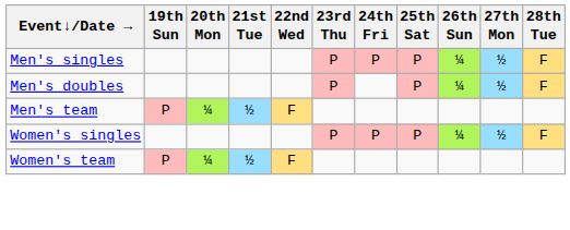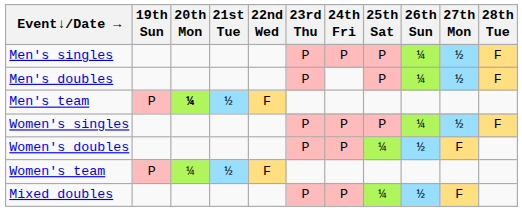 <table class="wikitable" style="margin:0.5em auto; font-size:90%; line-height:1.25em; text-align:center;">
 <tr>
 <th>Event↓/Date →</th>
 <th>19th<br>Sun</th>
 <th>20th<br>Mon</th>
 <th>21st<br>Tue</th>
 <th>22nd<br>Wed</th>
 <th>23rd<br>Thu</th>
 <th>24th<br>Fri</th>
 <th>25th<br>Sat</th>
 <th>26th<br>Sun</th>
 <th>27th<br>Mon</th>
 <th>28th<br>Tue</th>
 </tr>
 <tr>
 <td align="left"><a href='#'>Men's singles</a></td>
 <td></td>
 <td></td>
 <td></td>
 <td></td>
 <td bgcolor="#FFBBBB">P</td>
 <td bgcolor="#FFBBBB">P</td>
 <td bgcolor="#FFBBBB">P</td>
 <td bgcolor="#AFF55B">¼</td>
 <td bgcolor="#97DEFF">½</td>
 <td bgcolor="#FFDF80">F</td>
 </tr>
 <tr>
 <td align="left"><a href='#'>Men's doubles</a></td>
 <td></td>
 <td></td>
 <td></td>
 <td></td>
 <td bgcolor="#FFBBBB">P</td>
 <td></td>
 <td bgcolor="#FFBBBB">P</td>
 <td bgcolor="#AFF55B">¼</td>
 <td bgcolor="#97DEFF">½</td>
 <td bgcolor="#FFDF80">F</td>
 </tr>
 <tr>
 <td align="left"><a href='#'>Men's team</a></td>
 <td bgcolor="#FFBBBB">P</td>
-<td bgcolor="#AFF55B">¼</td>
+<td bgcolor="#AFF55B"><strong>¼</strong></td>
 <td bgcolor="#97DEFF">½</td>
 <td bgcolor="#FFDF80">F</td>
 <td></td>
 <td></td>
 <td></td>
 <td></td>
 <td></td>
 <td></td>
 </tr>
 <tr>
 <td align="left"><a href='#'>Women's singles</a></td>
 <td></td>
 <td></td>
 <td></td>
 <td></td>
 <td bgcolor="#FFBBBB">P</td>
 <td bgcolor="#FFBBBB">P</td>
 <td bgcolor="#FFBBBB">P</td>
 <td bgcolor="#AFF55B">¼</td>
 <td bgcolor="#97DEFF">½</td>
 <td bgcolor="#FFDF80">F</td>
 </tr>
 <tr>
+<td align="left"><a href='#'>Women's doubles</a></td>
+<td></td>
+<td></td>
+<td></td>
+<td></td>
+<td bgcolor="#FFBBBB">P</td>
+<td bgcolor="#FFBBBB">P</td>
+<td bgcolor="#AFF55B">¼</td>
+<td bgcolor="#97DEFF">½</td>
+<td bgcolor="#FFDF80">F</td>
+<td></td>
+</tr>
+<tr>
 <td align="left"><a href='#'>Women's team</a></td>
 <td bgcolor="#FFBBBB">P</td>
 <td bgcolor="#AFF55B">¼</td>
 <td bgcolor="#97DEFF">½</td>
 <td bgcolor="#FFDF80">F</td>
 <td></td>
 <td></td>
 <td></td>
 <td></td>
 <td></td>
 <td></td>
 </tr>
+<tr>
+<td align="left"><a href='#'>Mixed doubles</a></td>
+<td></td>
+<td></td>
+<td></td>
+<td></td>
+<td bgcolor="#FFBBBB">P</td>
+<td bgcolor="#FFBBBB">P</td>
+<td bgcolor="#AFF55B">¼</td>
+<td bgcolor="#97DEFF">½</td>
+<td bgcolor="#FFDF80">F</td>
+<td></td>
+</tr>
 </table>
